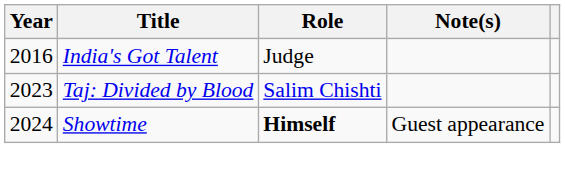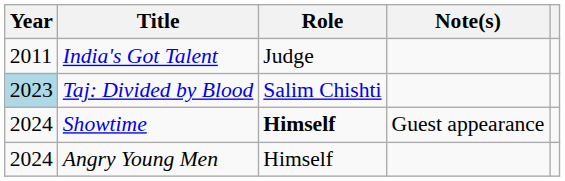 <table class="wikitable">
 <tr>
 <th>Year</th>
 <th>Title</th>
 <th>Role</th>
 <th>Note(s)</th>
 <th scope="col" class="unsortable"></th>
 </tr>
 <tr>
-<td>2016</td>
+<td>2011</td>
 <td><em><a href='#'>India's Got Talent</a></em></td>
 <td>Judge</td>
 <td></td>
 <td></td>
 </tr>
 <tr>
-<td>2023</td>
+<td style="background: lightblue;">2023</td>
 <td><em><a href='#'>Taj: Divided by Blood</a></em></td>
 <td><a href='#'>Salim Chishti</a></td>
 <td></td>
 <td></td>
 </tr>
 <tr>
 <td>2024</td>
 <td><em><a href='#'>Showtime</a></em></td>
 <td><strong>Himself</strong></td>
 <td>Guest appearance</td>
 <td></td>
 </tr>
+<tr>
+<td>2024</td>
+<td><em>Angry Young Men</em></td>
+<td>Himself</td>
+<td></td>
+<td></td>
+</tr>
 </table>
